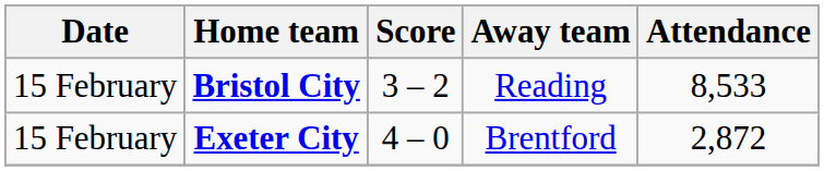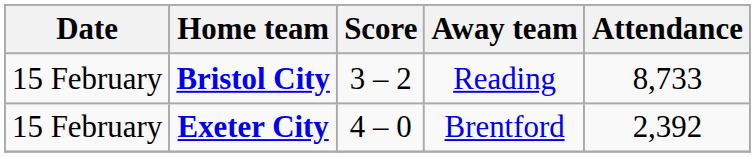 <table class="wikitable" style="text-align: center">
 <tr>
 <th>Date</th>
 <th>Home team</th>
 <th>Score</th>
 <th>Away team</th>
 <th>Attendance</th>
 </tr>
 <tr>
 <td>15 February</td>
 <td><strong><a href='#'>Bristol City</a></strong></td>
 <td>3 – 2</td>
 <td><a href='#'>Reading</a></td>
-<td>8,533</td>
+<td>8,733</td>
 </tr>
 <tr>
 <td>15 February</td>
 <td><strong><a href='#'>Exeter City</a></strong></td>
 <td>4 – 0</td>
 <td><a href='#'>Brentford</a></td>
-<td>2,872</td>
+<td>2,392</td>
 </tr>
 <tr>
 </tr>
 </table>
